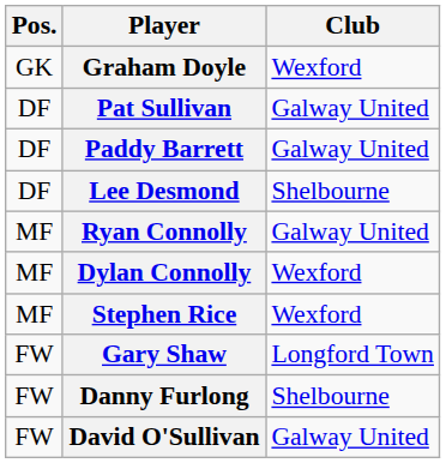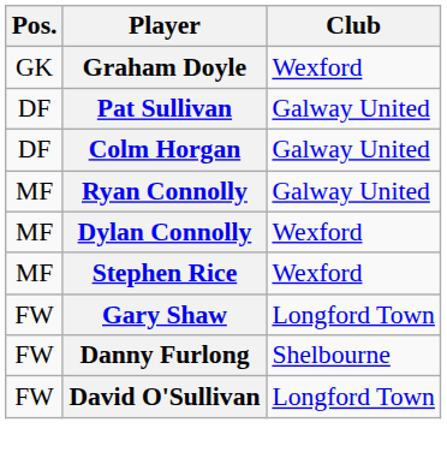 <table class="wikitable plainrowheaders" style="text-align: left">
 <tr>
 <th scope=col>Pos.</th>
 <th scope=col>Player</th>
 <th scope=col>Club</th>
 </tr>
 <tr>
 <td style=text-align:center>GK</td>
 <th scope=row>Graham Doyle </th>
 <td><a href='#'>Wexford</a></td>
 </tr>
 <tr>
 <td style=text-align:center>DF</td>
 <th scope=row><a href='#'>Pat Sullivan</a> </th>
 <td><a href='#'>Galway United</a></td>
 </tr>
 <tr>
 <td style=text-align:center>DF</td>
-<th scope=row><a href='#'>Paddy Barrett</a> </th>
+<th scope=row><a href='#'>Colm Horgan</a> </th>
 <td><a href='#'>Galway United</a></td>
-</tr>
-<tr>
-<td style=text-align:center>DF</td>
-<th scope=row><a href='#'>Lee Desmond</a> </th>
-<td><a href='#'>Shelbourne</a></td>
 </tr>
 <tr>
 <td style=text-align:center>MF</td>
 <th scope=row><a href='#'>Ryan Connolly</a> </th>
 <td><a href='#'>Galway United</a></td>
 </tr>
 <tr>
 <td style=text-align:center>MF</td>
 <th scope=row><a href='#'>Dylan Connolly</a> </th>
 <td><a href='#'>Wexford</a></td>
 </tr>
 <tr>
 <td style=text-align:center>MF</td>
 <th scope=row><a href='#'>Stephen Rice</a> </th>
 <td><a href='#'>Wexford</a></td>
 </tr>
 <tr>
 <td style=text-align:center>FW</td>
 <th scope=row><a href='#'>Gary Shaw</a> </th>
 <td><a href='#'>Longford Town</a></td>
 </tr>
 <tr>
 <td style=text-align:center>FW</td>
 <th scope=row>Danny Furlong </th>
 <td><a href='#'>Shelbourne</a></td>
 </tr>
 <tr>
 <td style=text-align:center>FW</td>
 <th scope=row>David O'Sullivan </th>
-<td><a href='#'>Galway United</a></td>
+<td><a href='#'>Longford Town</a></td>
 </tr>
 </table>
